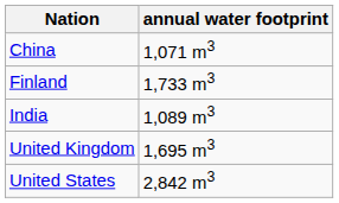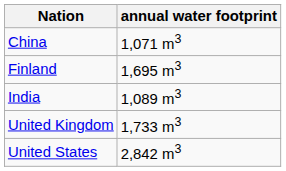 <table class="wikitable">
 <tr>
 <th>Nation</th>
 <th>annual water footprint</th>
 </tr>
 <tr>
 <td><a href='#'>China</a></td>
 <td>1,071 m<sup>3</sup></td>
 </tr>
 <tr>
 <td><a href='#'>Finland</a></td>
-<td>1,733 m<sup>3</sup></td>
+<td>1,695 m<sup>3</sup></td>
 </tr>
 <tr>
 <td><a href='#'>India</a></td>
 <td>1,089 m<sup>3</sup></td>
 </tr>
 <tr>
 <td><a href='#'>United Kingdom</a></td>
-<td>1,695 m<sup>3</sup></td>
+<td>1,733 m<sup>3</sup></td>
 </tr>
 <tr>
 <td><a href='#'>United States</a></td>
 <td>2,842 m<sup>3</sup></td>
 </tr>
 </table>
